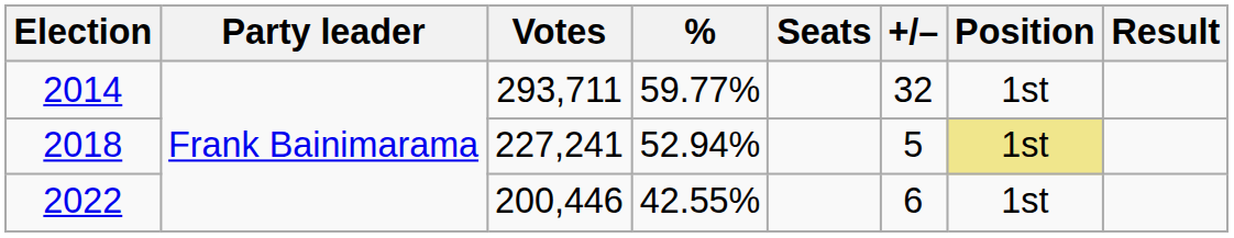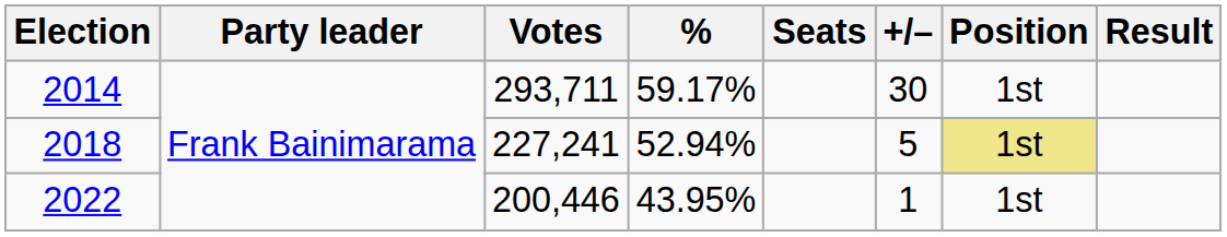 <table class="wikitable" style="text-align:center">
 <tr>
 <th>Election</th>
 <th>Party leader</th>
 <th>Votes</th>
 <th>%</th>
 <th>Seats</th>
 <th>+/–</th>
 <th>Position</th>
 <th>Result</th>
 </tr>
 <tr>
 <td><a href='#'>2014</a></td>
 <td rowspan="3"><a href='#'>Frank Bainimarama</a></td>
 <td>293,711</td>
-<td>59.77%</td>
+<td>59.17%</td>
 <td></td>
-<td> 32</td>
+<td> 30</td>
 <td> 1st</td>
 <td></td>
 </tr>
 <tr>
 <td><a href='#'>2018</a></td>
 <td>227,241</td>
 <td>52.94%</td>
 <td></td>
 <td> 5</td>
 <td style="background: khaki;"> 1st</td>
 <td></td>
 </tr>
 <tr>
 <td><a href='#'>2022</a></td>
 <td>200,446</td>
-<td>42.55%</td>
+<td>43.95%</td>
 <td></td>
-<td> 6</td>
+<td> 1</td>
 <td> 1st</td>
 <td></td>
 </tr>
 </table>
